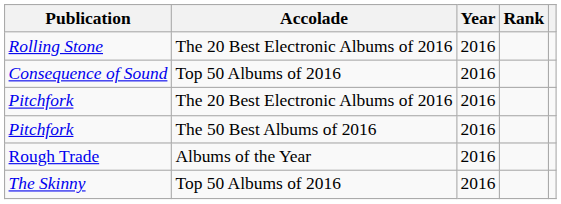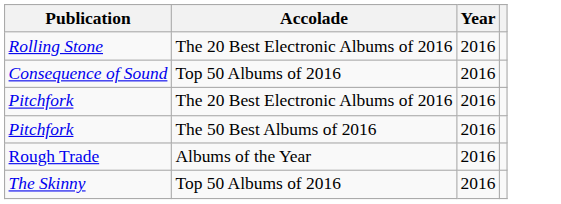 <table class="sortable wikitable">
 <tr>
 <th>Publication</th>
 <th>Accolade</th>
 <th>Year</th>
-<th>Rank</th>
 <th class="unsortable"></th>
 </tr>
 <tr>
 <td><em><a href='#'>Rolling Stone</a></em></td>
 <td>The 20 Best Electronic Albums of 2016</td>
 <td>2016</td>
 <td></td>
-<td></td>
 </tr>
 <tr>
 <td><em><a href='#'>Consequence of Sound</a></em></td>
 <td>Top 50 Albums of 2016</td>
 <td>2016</td>
-<td></td>
 <td></td>
 </tr>
 <tr>
 <td><em><a href='#'>Pitchfork</a></em></td>
 <td>The 20 Best Electronic Albums of 2016</td>
 <td>2016</td>
 <td></td>
-<td></td>
 </tr>
 <tr>
 <td><em><a href='#'>Pitchfork</a></em></td>
 <td>The 50 Best Albums of 2016</td>
 <td>2016</td>
-<td></td>
 <td></td>
 </tr>
 <tr>
 <td><a href='#'>Rough Trade</a></td>
 <td>Albums of the Year</td>
 <td>2016</td>
 <td></td>
-<td></td>
 </tr>
 <tr>
 <td><em><a href='#'>The Skinny</a></em></td>
 <td>Top 50 Albums of 2016</td>
 <td>2016</td>
 <td></td>
-<td></td>
 </tr>
 </table>
